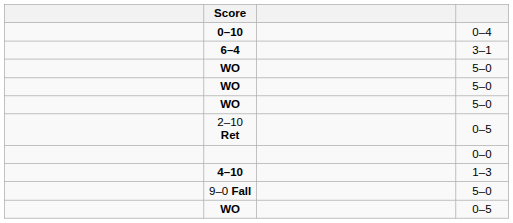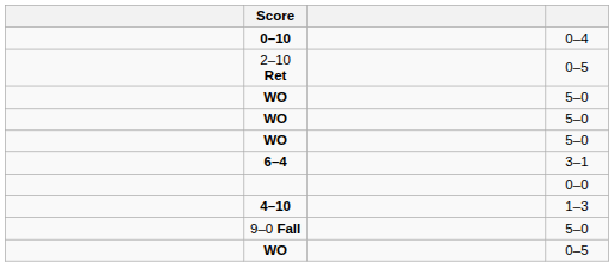 <table class="wikitable" style="text-align: center; ">
 <tr>
 <th align="right" width="270"></th>
 <th width="65">Score</th>
 <th align="left" width="270"></th>
 <th width="65"></th>
 </tr>
 <tr>
 <td align="left"></td>
 <td><strong>0–10</strong></td>
 <td align="left"><strong></strong></td>
 <td>0–4 <strong></strong></td>
 </tr>
 <tr>
+<td align="left"></td>
+<td>2–10 <strong>Ret</strong></td>
 <td align="left"><strong></strong></td>
-<td><strong>6–4</strong></td>
-<td align="left"></td>
-<td>3–1 <strong></strong></td>
+<td>0–5 <strong></strong></td>
 </tr>
 <tr>
 <td align="left"><strong></strong></td>
 <td><strong>WO</strong></td>
 <td align="left"></td>
 <td>5–0 <strong></strong></td>
 </tr>
 <tr>
 <td align="left"><strong></strong></td>
 <td><strong>WO</strong></td>
 <td align="left"></td>
 <td>5–0 <strong></strong></td>
 </tr>
 <tr>
 <td align="left"><strong></strong></td>
 <td><strong>WO</strong></td>
 <td align="left"></td>
 <td>5–0 <strong></strong></td>
 </tr>
 <tr>
+<td align="left"><strong></strong></td>
+<td><strong>6–4</strong></td>
 <td align="left"></td>
-<td>2–10 <strong>Ret</strong></td>
-<td align="left"><strong></strong></td>
-<td>0–5 <strong></strong></td>
+<td>3–1 <strong></strong></td>
 </tr>
 <tr>
 <td align="left"></td>
 <td></td>
 <td align="left"></td>
 <td>0–0 <strong></strong></td>
 </tr>
 <tr>
 <td align="left"></td>
 <td><strong>4–10</strong></td>
 <td align="left"><strong></strong></td>
 <td>1–3 <strong></strong></td>
 </tr>
 <tr>
 <td align="left"><strong></strong></td>
 <td>9–0 <strong>Fall</strong></td>
 <td align="left"></td>
 <td>5–0 <strong></strong></td>
 </tr>
 <tr>
 <td align="left"></td>
 <td><strong>WO</strong></td>
 <td align="left"><strong></strong></td>
 <td>0–5 <strong></strong></td>
 </tr>
 </table>
